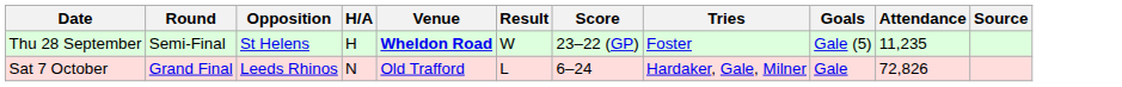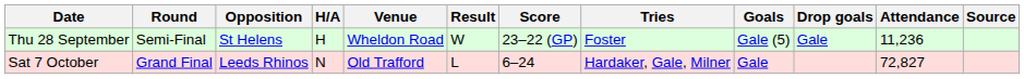 <table class="wikitable" style="font-size:90%;">
 <tr>
 <th>Date</th>
 <th>Round</th>
 <th>Opposition</th>
 <th>H/A</th>
 <th>Venue</th>
 <th>Result</th>
 <th>Score</th>
 <th>Tries</th>
 <th>Goals</th>
+<th>Drop goals</th>
 <th>Attendance</th>
 <th>Source</th>
 </tr>
 <tr style="background:#ddffdd;">
 <td>Thu 28 September</td>
 <td>Semi-Final</td>
 <td> <a href='#'>St Helens</a></td>
 <td>H</td>
-<td><strong><a href='#'>Wheldon Road</a></strong></td>
+<td><a href='#'>Wheldon Road</a></td>
 <td>W</td>
 <td>23–22 (<a href='#'>GP</a>)</td>
 <td><a href='#'>Foster</a></td>
 <td><a href='#'>Gale</a> (5)</td>
-<td>11,235</td>
+<td><a href='#'>Gale</a></td>
+<td>11,236</td>
 <td></td>
 </tr>
 <tr style="background:#ffdddd;">
 <td>Sat 7 October</td>
 <td><a href='#'>Grand Final</a></td>
 <td> <a href='#'>Leeds Rhinos</a></td>
 <td>N</td>
 <td><a href='#'>Old Trafford</a></td>
 <td>L</td>
 <td>6–24</td>
 <td><a href='#'>Hardaker</a>, <a href='#'>Gale</a>, <a href='#'>Milner</a></td>
 <td><a href='#'>Gale</a></td>
-<td>72,826</td>
+<td></td>
+<td>72,827</td>
 <td></td>
 </tr>
 </table>
